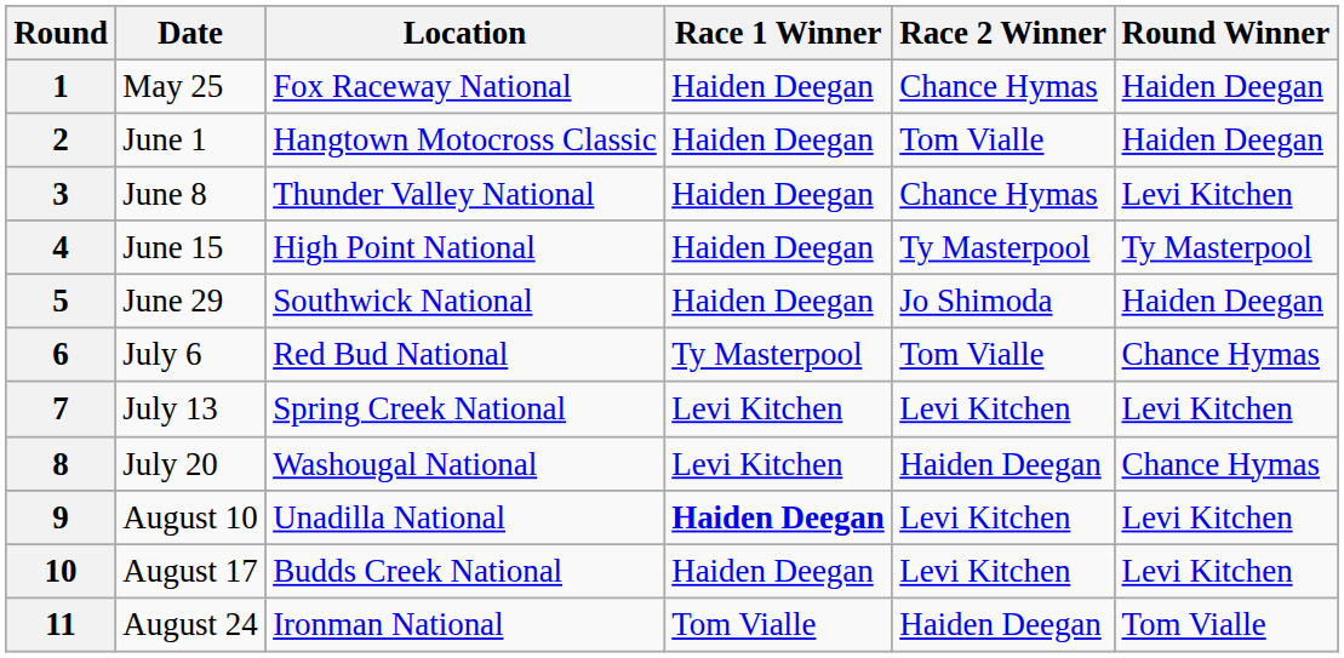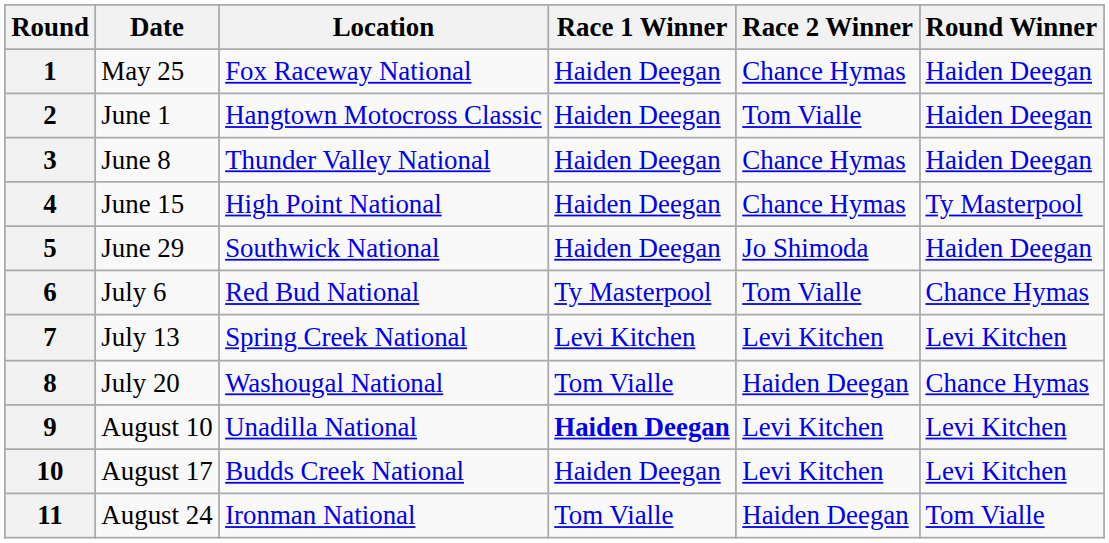 <table class="wikitable" style="font-size: 95%;">
 <tr>
 <th align=center>Round</th>
 <th align=center>Date</th>
 <th align=center>Location</th>
 <th align=center>Race 1 Winner</th>
 <th align=center>Race 2 Winner</th>
 <th align=center>Round Winner</th>
 </tr>
 <tr>
 <th>1</th>
 <td>May 25</td>
 <td> <a href='#'>Fox Raceway National</a></td>
 <td> <a href='#'>Haiden Deegan</a></td>
 <td> <a href='#'>Chance Hymas</a></td>
 <td> <a href='#'>Haiden Deegan</a></td>
 </tr>
 <tr>
 <th>2</th>
 <td>June 1</td>
 <td> <a href='#'>Hangtown Motocross Classic</a></td>
 <td> <a href='#'>Haiden Deegan</a></td>
 <td> <a href='#'>Tom Vialle</a></td>
 <td> <a href='#'>Haiden Deegan</a></td>
 </tr>
 <tr>
 <th>3</th>
 <td>June 8</td>
 <td> <a href='#'>Thunder Valley National</a></td>
 <td> <a href='#'>Haiden Deegan</a></td>
 <td> <a href='#'>Chance Hymas</a></td>
-<td> <a href='#'>Levi Kitchen</a></td>
+<td> <a href='#'>Haiden Deegan</a></td>
 </tr>
 <tr>
 <th>4</th>
 <td>June 15</td>
 <td> <a href='#'>High Point National</a></td>
 <td> <a href='#'>Haiden Deegan</a></td>
-<td> <a href='#'>Ty Masterpool</a></td>
+<td> <a href='#'>Chance Hymas</a></td>
 <td> <a href='#'>Ty Masterpool</a></td>
 </tr>
 <tr>
 <th>5</th>
 <td>June 29</td>
 <td> <a href='#'>Southwick National</a></td>
 <td> <a href='#'>Haiden Deegan</a></td>
 <td> <a href='#'>Jo Shimoda</a></td>
 <td> <a href='#'>Haiden Deegan</a></td>
 </tr>
 <tr>
 <th>6</th>
 <td>July 6</td>
 <td> <a href='#'>Red Bud National</a></td>
 <td> <a href='#'>Ty Masterpool</a></td>
 <td> <a href='#'>Tom Vialle</a></td>
 <td> <a href='#'>Chance Hymas</a></td>
 </tr>
 <tr>
 <th>7</th>
 <td>July 13</td>
 <td> <a href='#'>Spring Creek National</a></td>
 <td> <a href='#'>Levi Kitchen</a></td>
 <td> <a href='#'>Levi Kitchen</a></td>
 <td> <a href='#'>Levi Kitchen</a></td>
 </tr>
 <tr>
 <th>8</th>
 <td>July 20</td>
 <td> <a href='#'>Washougal National</a></td>
-<td> <a href='#'>Levi Kitchen</a></td>
+<td> <a href='#'>Tom Vialle</a></td>
 <td> <a href='#'>Haiden Deegan</a></td>
 <td> <a href='#'>Chance Hymas</a></td>
 </tr>
 <tr>
 <th>9</th>
 <td>August 10</td>
 <td> <a href='#'>Unadilla National</a></td>
 <td><strong> <a href='#'>Haiden Deegan</a></strong></td>
 <td> <a href='#'>Levi Kitchen</a></td>
 <td> <a href='#'>Levi Kitchen</a></td>
 </tr>
 <tr>
 <th>10</th>
 <td>August 17</td>
 <td> <a href='#'>Budds Creek National</a></td>
 <td> <a href='#'>Haiden Deegan</a></td>
 <td> <a href='#'>Levi Kitchen</a></td>
 <td> <a href='#'>Levi Kitchen</a></td>
 </tr>
 <tr>
 <th>11</th>
 <td>August 24</td>
 <td> <a href='#'>Ironman National</a></td>
 <td> <a href='#'>Tom Vialle</a></td>
 <td> <a href='#'>Haiden Deegan</a></td>
 <td> <a href='#'>Tom Vialle</a></td>
 </tr>
 </table>
